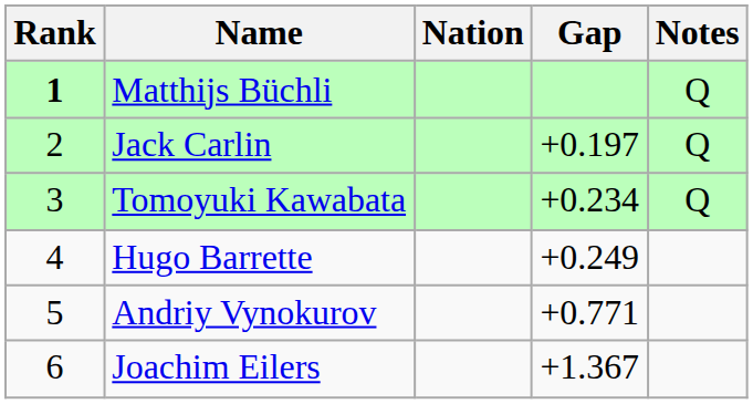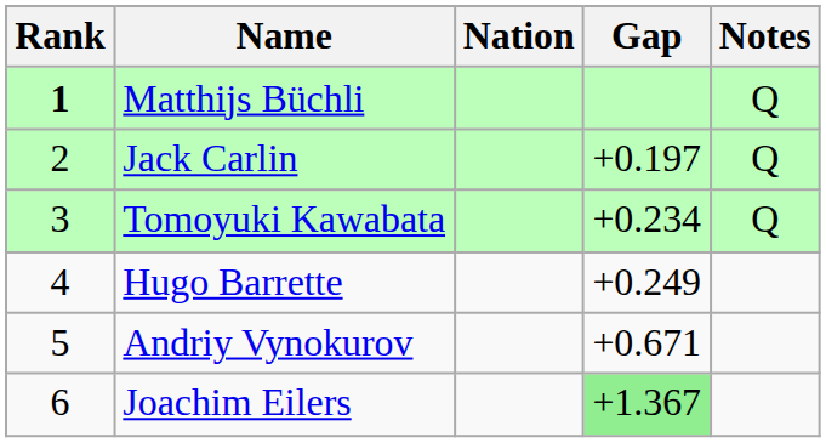 <table class="wikitable sortable" style="text-align:center">
 <tr>
 <th>Rank</th>
 <th>Name</th>
 <th>Nation</th>
 <th>Gap</th>
 <th>Notes</th>
 </tr>
 <tr bgcolor=bbffbb>
 <td><strong>1</strong></td>
 <td align="left"><a href='#'>Matthijs Büchli</a></td>
 <td align="left"></td>
 <td></td>
 <td>Q</td>
 </tr>
 <tr bgcolor=bbffbb>
 <td>2</td>
 <td align="left"><a href='#'>Jack Carlin</a></td>
 <td align="left"></td>
 <td>+0.197</td>
 <td>Q</td>
 </tr>
 <tr bgcolor=bbffbb>
 <td>3</td>
 <td align="left"><a href='#'>Tomoyuki Kawabata</a></td>
 <td align="left"></td>
 <td>+0.234</td>
 <td>Q</td>
 </tr>
 <tr>
 <td>4</td>
 <td align="left"><a href='#'>Hugo Barrette</a></td>
 <td align="left"></td>
 <td>+0.249</td>
 <td></td>
 </tr>
 <tr>
 <td>5</td>
 <td align="left"><a href='#'>Andriy Vynokurov</a></td>
 <td align="left"></td>
-<td>+0.771</td>
+<td>+0.671</td>
 <td></td>
 </tr>
 <tr>
 <td>6</td>
 <td align="left"><a href='#'>Joachim Eilers</a></td>
 <td align="left"></td>
-<td>+1.367</td>
+<td style="background: lightgreen;">+1.367</td>
 <td></td>
 </tr>
 </table>
